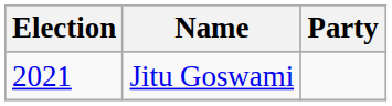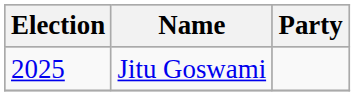 <table class="wikitable sortable">
 <tr>
 <th>Election</th>
 <th>Name</th>
 <th colspan=2>Party</th>
 </tr>
 <tr>
-<td><a href='#'>2021</a></td>
+<td><a href='#'>2025</a></td>
 <td><a href='#'>Jitu Goswami</a></td>
 <td></td>
 </tr>
 <tr>
 </tr>
 </table>
